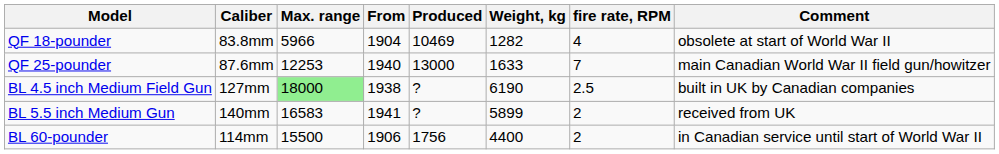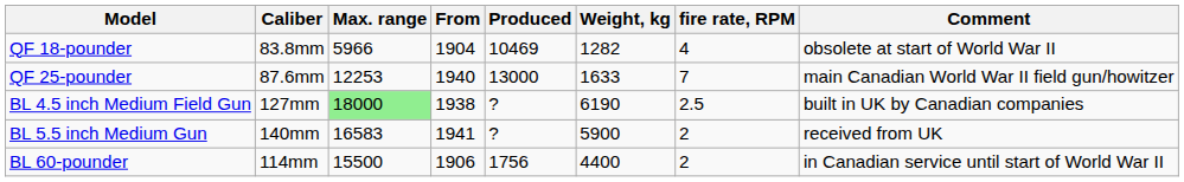 <table class="wikitable sortable">
 <tr>
 <th>Model</th>
 <th>Caliber</th>
 <th>Max. range</th>
 <th>From</th>
 <th>Produced</th>
 <th>Weight, kg</th>
 <th>fire rate, RPM</th>
 <th>Comment</th>
 </tr>
 <tr>
 <td><a href='#'>QF 18-pounder</a></td>
 <td>83.8mm</td>
 <td>5966</td>
 <td>1904</td>
 <td>10469</td>
 <td>1282</td>
 <td>4</td>
 <td>obsolete at start of World War II</td>
 </tr>
 <tr>
 <td><a href='#'>QF 25-pounder</a></td>
 <td>87.6mm</td>
 <td>12253</td>
 <td>1940</td>
 <td>13000</td>
 <td>1633</td>
 <td>7</td>
 <td>main Canadian World War II field gun/howitzer</td>
 </tr>
 <tr>
 <td><a href='#'>BL 4.5 inch Medium Field Gun</a></td>
 <td>127mm</td>
 <td style="background: lightgreen;">18000</td>
 <td>1938</td>
 <td>?</td>
 <td>6190</td>
 <td>2.5</td>
 <td>built in UK by Canadian companies</td>
 </tr>
 <tr>
 <td><a href='#'>BL 5.5 inch Medium Gun</a></td>
 <td>140mm</td>
 <td>16583</td>
 <td>1941</td>
 <td>?</td>
-<td>5899</td>
+<td>5900</td>
 <td>2</td>
 <td>received from UK</td>
 </tr>
 <tr>
 <td><a href='#'>BL 60-pounder</a></td>
 <td>114mm</td>
 <td>15500</td>
 <td>1906</td>
 <td>1756</td>
 <td>4400</td>
 <td>2</td>
 <td>in Canadian service until start of World War II</td>
 </tr>
 </table>
